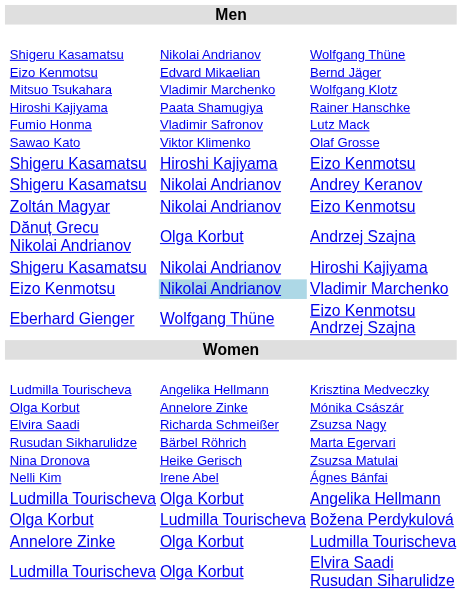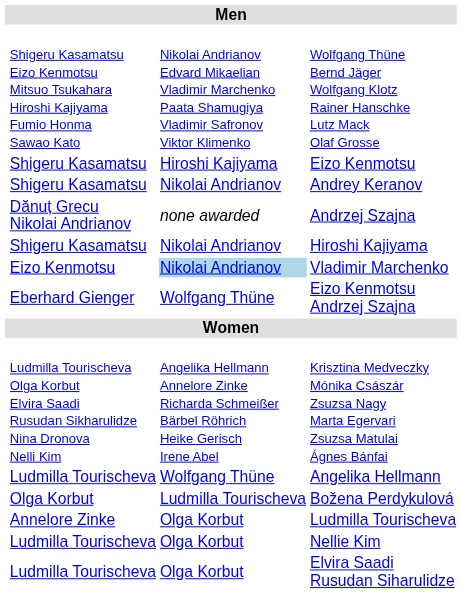 <table>
 <tr style="background:#dfdfdf;">
 <td colspan="4" style="text-align:center;"><strong>Men</strong></td>
 </tr>
 <tr>
 <th scope=row style="text-align:left"><br></th>
 <td><br><small><a href='#'>Shigeru Kasamatsu</a><br><a href='#'>Eizo Kenmotsu</a><br><a href='#'>Mitsuo Tsukahara</a><br><a href='#'>Hiroshi Kajiyama</a><br><a href='#'>Fumio Honma</a><br><a href='#'>Sawao Kato</a></small></td>
 <td><br><small><a href='#'>Nikolai Andrianov</a><br><a href='#'>Edvard Mikaelian</a><br><a href='#'>Vladimir Marchenko</a><br><a href='#'>Paata Shamugiya</a><br><a href='#'>Vladimir Safronov</a><br><a href='#'>Viktor Klimenko</a></small></td>
 <td><br><small><a href='#'>Wolfgang Thüne</a><br><a href='#'>Bernd Jäger</a><br><a href='#'>Wolfgang Klotz</a><br><a href='#'>Rainer Hanschke</a><br><a href='#'>Lutz Mack</a><br><a href='#'>Olaf Grosse</a></small></td>
 </tr>
 <tr>
 <th scope=row style="text-align:left"><br></th>
 <td> <a href='#'>Shigeru Kasamatsu</a></td>
 <td> <a href='#'>Hiroshi Kajiyama</a></td>
 <td> <a href='#'>Eizo Kenmotsu</a></td>
 </tr>
 <tr>
 <th scope=row style="text-align:left"><br></th>
 <td> <a href='#'>Shigeru Kasamatsu</a></td>
 <td> <a href='#'>Nikolai Andrianov</a></td>
 <td> <a href='#'>Andrey Keranov</a></td>
 </tr>
 <tr>
 <th scope=row style="text-align:left"><br></th>
-<td> <a href='#'>Zoltán Magyar</a></td>
-<td> <a href='#'>Nikolai Andrianov</a></td>
-<td> <a href='#'>Eizo Kenmotsu</a></td>
-</tr>
-<tr>
-<th scope=row style="text-align:left"><br></th>
 <td> <a href='#'>Dănuț Grecu</a><br> <a href='#'>Nikolai Andrianov</a></td>
-<td> <a href='#'>Olga Korbut</a></td>
+<td><em>none awarded</em></td>
 <td> <a href='#'>Andrzej Szajna</a></td>
 </tr>
 <tr>
 <th scope=row style="text-align:left"><br></th>
 <td> <a href='#'>Shigeru Kasamatsu</a></td>
 <td> <a href='#'>Nikolai Andrianov</a></td>
 <td> <a href='#'>Hiroshi Kajiyama</a></td>
 </tr>
 <tr>
 <th scope=row style="text-align:left"><br></th>
 <td> <a href='#'>Eizo Kenmotsu</a></td>
 <td style="background: lightblue;"> <a href='#'>Nikolai Andrianov</a></td>
 <td> <a href='#'>Vladimir Marchenko</a></td>
 </tr>
 <tr>
 <th scope=row style="text-align:left"><br></th>
 <td> <a href='#'>Eberhard Gienger</a></td>
 <td> <a href='#'>Wolfgang Thüne</a></td>
 <td> <a href='#'>Eizo Kenmotsu</a><br> <a href='#'>Andrzej Szajna</a></td>
 </tr>
 <tr style="background:#dfdfdf;">
 <td colspan="4" style="text-align:center;"><strong>Women</strong></td>
 </tr>
 <tr>
 <th scope=row style="text-align:left"><br></th>
 <td><br><small><a href='#'>Ludmilla Tourischeva</a><br><a href='#'>Olga Korbut</a><br><a href='#'>Elvira Saadi</a><br><a href='#'>Rusudan Sikharulidze</a><br><a href='#'>Nina Dronova</a><br><a href='#'>Nelli Kim</a></small></td>
 <td><br><small><a href='#'>Angelika Hellmann</a><br><a href='#'>Annelore Zinke</a><br><a href='#'>Richarda Schmeißer</a><br><a href='#'>Bärbel Röhrich</a><br><a href='#'>Heike Gerisch</a><br><a href='#'>Irene Abel</a></small></td>
 <td><br><small><a href='#'>Krisztina Medveczky</a><br><a href='#'>Mónika Császár</a><br><a href='#'>Zsuzsa Nagy</a><br><a href='#'>Marta Egervari</a><br><a href='#'>Zsuzsa Matulai</a><br><a href='#'>Ágnes Bánfai</a></small></td>
 </tr>
 <tr>
 <th scope=row style="text-align:left"><br></th>
 <td> <a href='#'>Ludmilla Tourischeva</a></td>
-<td> <a href='#'>Olga Korbut</a></td>
+<td> <a href='#'>Wolfgang Thüne</a></td>
 <td> <a href='#'>Angelika Hellmann</a></td>
 </tr>
 <tr>
 <th scope=row style="text-align:left"><br></th>
 <td> <a href='#'>Olga Korbut</a></td>
 <td> <a href='#'>Ludmilla Tourischeva</a></td>
 <td> <a href='#'>Božena Perdykulová</a></td>
 </tr>
 <tr>
 <th scope=row style="text-align:left"><br></th>
 <td> <a href='#'>Annelore Zinke</a></td>
 <td> <a href='#'>Olga Korbut</a></td>
 <td> <a href='#'>Ludmilla Tourischeva</a></td>
 </tr>
 <tr>
 <th scope=row style="text-align:left"><br></th>
 <td> <a href='#'>Ludmilla Tourischeva</a></td>
 <td> <a href='#'>Olga Korbut</a></td>
+<td> <a href='#'>Nellie Kim</a></td>
+</tr>
+<tr>
+<th scope=row style="text-align:left"><br></th>
+<td> <a href='#'>Ludmilla Tourischeva</a></td>
+<td> <a href='#'>Olga Korbut</a></td>
 <td> <a href='#'>Elvira Saadi</a><br> <a href='#'>Rusudan Siharulidze</a></td>
 </tr>
 </table>
